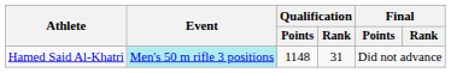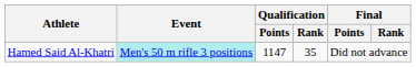 <table class="wikitable" style="font-size:90%">
 <tr>
 <th rowspan="2">Athlete</th>
 <th rowspan="2">Event</th>
 <th colspan=2>Qualification</th>
 <th colspan=2>Final</th>
 </tr>
 <tr style="font-size:95%">
 <th>Points</th>
 <th>Rank</th>
 <th>Points</th>
 <th>Rank</th>
 </tr>
 <tr align=center>
 <td align=left><a href='#'>Hamed Said Al-Khatri</a></td>
 <td align=left style="background: paleturquoise;"><a href='#'>Men's 50 m rifle 3 positions</a></td>
-<td>1148</td>
-<td>31</td>
+<td>1147</td>
+<td>35</td>
 <td colspan="2">Did not advance</td>
 </tr>
 </table>
